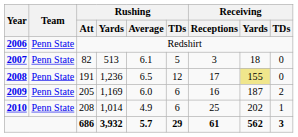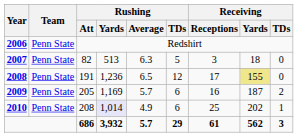 <table class="wikitable" style="text-align:center;">
 <tr>
 <th rowspan="2">Year</th>
 <th rowspan="2">Team</th>
 <th colspan="4">Rushing</th>
 <th colspan="3">Receiving</th>
 </tr>
 <tr>
 <th>Att</th>
 <th>Yards</th>
 <th>Average</th>
 <th>TDs</th>
 <th>Receptions</th>
 <th>Yards</th>
 <th>TDs</th>
 </tr>
 <tr>
 <td><strong><a href='#'>2006</a></strong></td>
 <td><a href='#'>Penn State</a></td>
 <td colspan=7 style="text-align:center;">Redshirt</td>
 </tr>
 <tr>
 <td><strong><a href='#'>2007</a></strong></td>
 <td><a href='#'>Penn State</a></td>
 <td>82</td>
 <td>513</td>
-<td>6.1</td>
+<td>6.3</td>
 <td>5</td>
 <td>3</td>
 <td>18</td>
 <td>0</td>
 </tr>
 <tr>
 <td><strong><a href='#'>2008</a></strong></td>
 <td><a href='#'>Penn State</a></td>
 <td>191</td>
 <td>1,236</td>
 <td>6.5</td>
 <td>12</td>
 <td>17</td>
 <td style="background: khaki;">155</td>
 <td>0</td>
 </tr>
 <tr>
 <td><strong><a href='#'>2009</a></strong></td>
 <td><a href='#'>Penn State</a></td>
 <td>205</td>
 <td>1,169</td>
-<td>6.0</td>
+<td>5.7</td>
 <td>6</td>
 <td>16</td>
 <td>187</td>
 <td>2</td>
 </tr>
 <tr>
 <td><strong><a href='#'>2010</a></strong></td>
 <td><a href='#'>Penn State</a></td>
 <td>208</td>
-<td>1,014</td>
+<td style="background: lavender;">1,014</td>
 <td>4.9</td>
 <td>6</td>
 <td>25</td>
 <td>202</td>
 <td>1</td>
 </tr>
 <tr>
 <td colspan=2></td>
 <td><strong>686</strong></td>
 <td><strong>3,932</strong></td>
 <td><strong>5.7</strong></td>
 <td><strong>29</strong></td>
 <td><strong>61</strong></td>
 <td><strong>562</strong></td>
 <td><strong>3</strong></td>
 </tr>
 </table>
